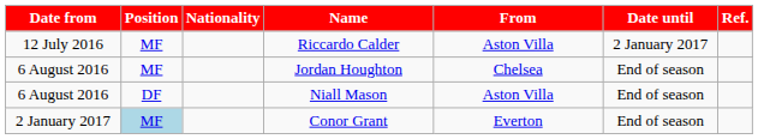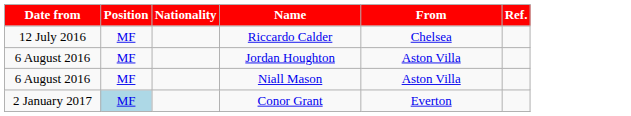 <table class="wikitable" style="text-align:center; font-size:90%">
 <tr>
 <th style="background:#FF0000; color:white; width:100px;">Date from</th>
 <th style="background:#FF0000; color:white; width:50px;">Position</th>
 <th style="background:#FF0000; color:white; width:50px;">Nationality</th>
 <th style="background:#FF0000; color:white; width:150px;">Name</th>
 <th style="background:#FF0000; color:white; width:150px;">From</th>
-<th style="background:#FF0000; color:white; width:100px;">Date until</th>
 <th style="background:#FF0000; color:white; width:25px;">Ref.</th>
 </tr>
 <tr>
 <td>12 July 2016</td>
 <td><a href='#'>MF</a></td>
 <td></td>
 <td><a href='#'>Riccardo Calder</a></td>
-<td><a href='#'>Aston Villa</a></td>
-<td>2 January 2017</td>
+<td><a href='#'>Chelsea</a></td>
 <td></td>
 </tr>
 <tr>
 <td>6 August 2016</td>
 <td><a href='#'>MF</a></td>
 <td></td>
 <td><a href='#'>Jordan Houghton</a></td>
-<td><a href='#'>Chelsea</a></td>
-<td>End of season </td>
+<td><a href='#'>Aston Villa</a></td>
 <td></td>
 </tr>
 <tr>
 <td>6 August 2016</td>
-<td><a href='#'>DF</a></td>
+<td><a href='#'>MF</a></td>
 <td></td>
 <td><a href='#'>Niall Mason</a></td>
 <td><a href='#'>Aston Villa</a></td>
-<td>End of season</td>
 <td></td>
 </tr>
 <tr>
 <td>2 January 2017</td>
 <td style="background: lightblue;"><a href='#'>MF</a></td>
 <td></td>
 <td><a href='#'>Conor Grant</a></td>
 <td><a href='#'>Everton</a></td>
-<td>End of season</td>
 <td></td>
 </tr>
 </table>
